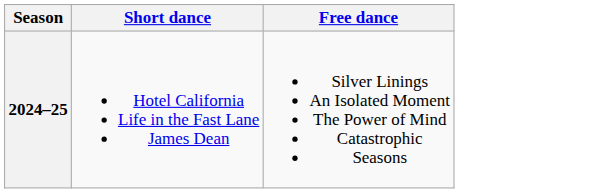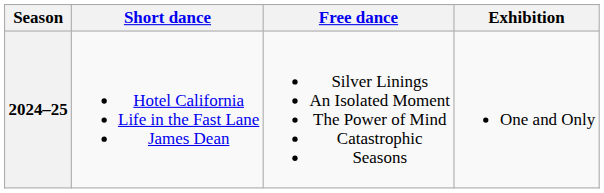 <table class=wikitable style=text-align:center>
 <tr>
 <th>Season</th>
 <th><a href='#'>Short dance</a></th>
 <th><a href='#'>Free dance</a></th>
+<th>Exhibition</th>
 </tr>
 <tr>
 <th>2024–25 <br> </th>
 <td><br><ul><li><a href='#'>Hotel California</a></li><li><a href='#'>Life in the Fast Lane</a></li><li><a href='#'>James Dean</a> <br></li></ul></td>
 <td><br><ul><li>Silver Linings <br></li><li>An Isolated Moment <br> </li><li>The Power of Mind <br> </li><li>Catastrophic</li><li>Seasons <br> </li></ul></td>
+<td><br><ul><li>One and Only <br> </li></ul></td>
 </tr>
 </table>
